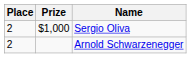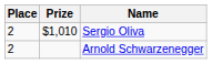 <table class="wikitable">
 <tr>
 <th>Place</th>
 <th>Prize</th>
 <th>Name</th>
 </tr>
 <tr>
 <td>2</td>
-<td>$1,000</td>
+<td>$1,010</td>
 <td> <a href='#'>Sergio Oliva</a></td>
 </tr>
 <tr>
 <td>2</td>
 <td></td>
 <td> <a href='#'>Arnold Schwarzenegger</a></td>
 </tr>
 </table>
